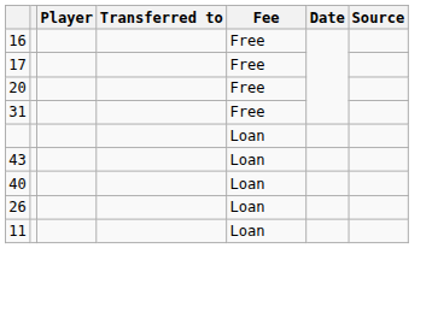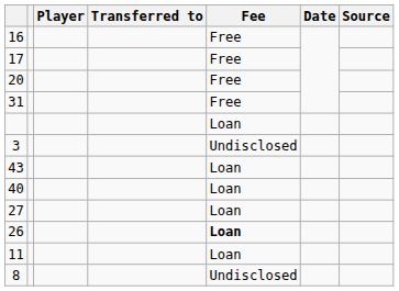 <table class="wikitable plainrowheaders sortable">
 <tr>
 <th></th>
 <th></th>
 <th scope=col>Player</th>
 <th>Transferred to</th>
 <th scope=col; style="width: 65px;">Fee</th>
 <th scope=col>Date</th>
 <th scope=col>Source</th>
 </tr>
 <tr>
 <td align=center>16</td>
 <td align=center></td>
 <td></td>
 <td></td>
 <td>Free</td>
 <td rowspan=4></td>
 <td></td>
 </tr>
 <tr>
 <td align=center>17</td>
 <td align=center></td>
 <td></td>
 <td></td>
 <td>Free</td>
 <td></td>
 </tr>
 <tr>
 <td align=center>20</td>
 <td align=center></td>
 <td></td>
 <td></td>
 <td>Free</td>
 <td></td>
 </tr>
 <tr>
 <td align=center>31</td>
 <td align=center></td>
 <td></td>
 <td></td>
 <td>Free</td>
 <td></td>
 </tr>
 <tr>
 <td align=center></td>
 <td align=center></td>
 <td></td>
 <td></td>
 <td>Loan</td>
 <td></td>
 <td></td>
 </tr>
 <tr>
+<td align=center>3</td>
+<td align=center></td>
+<td></td>
+<td></td>
+<td>Undisclosed</td>
+<td></td>
+<td></td>
+</tr>
+<tr>
 <td align=center>43</td>
 <td align=center></td>
 <td></td>
 <td></td>
 <td>Loan</td>
 <td></td>
 <td></td>
 </tr>
 <tr>
 <td align=center>40</td>
 <td align=center></td>
 <td></td>
 <td></td>
 <td>Loan</td>
 <td></td>
 <td></td>
 </tr>
 <tr>
+<td align=center>27</td>
+<td align=center></td>
+<td></td>
+<td></td>
+<td>Loan</td>
+<td></td>
+<td></td>
+</tr>
+<tr>
 <td align=center>26</td>
 <td align=center></td>
 <td></td>
 <td></td>
-<td>Loan</td>
+<td><strong>Loan</strong></td>
 <td></td>
 <td></td>
 </tr>
 <tr>
 <td align=center>11</td>
 <td align=center></td>
 <td></td>
 <td></td>
 <td>Loan</td>
 <td></td>
 <td></td>
 </tr>
+<tr>
+<td align=center>8</td>
+<td align=center></td>
+<td></td>
+<td></td>
+<td>Undisclosed</td>
+<td></td>
+<td></td>
+</tr>
 </table>
